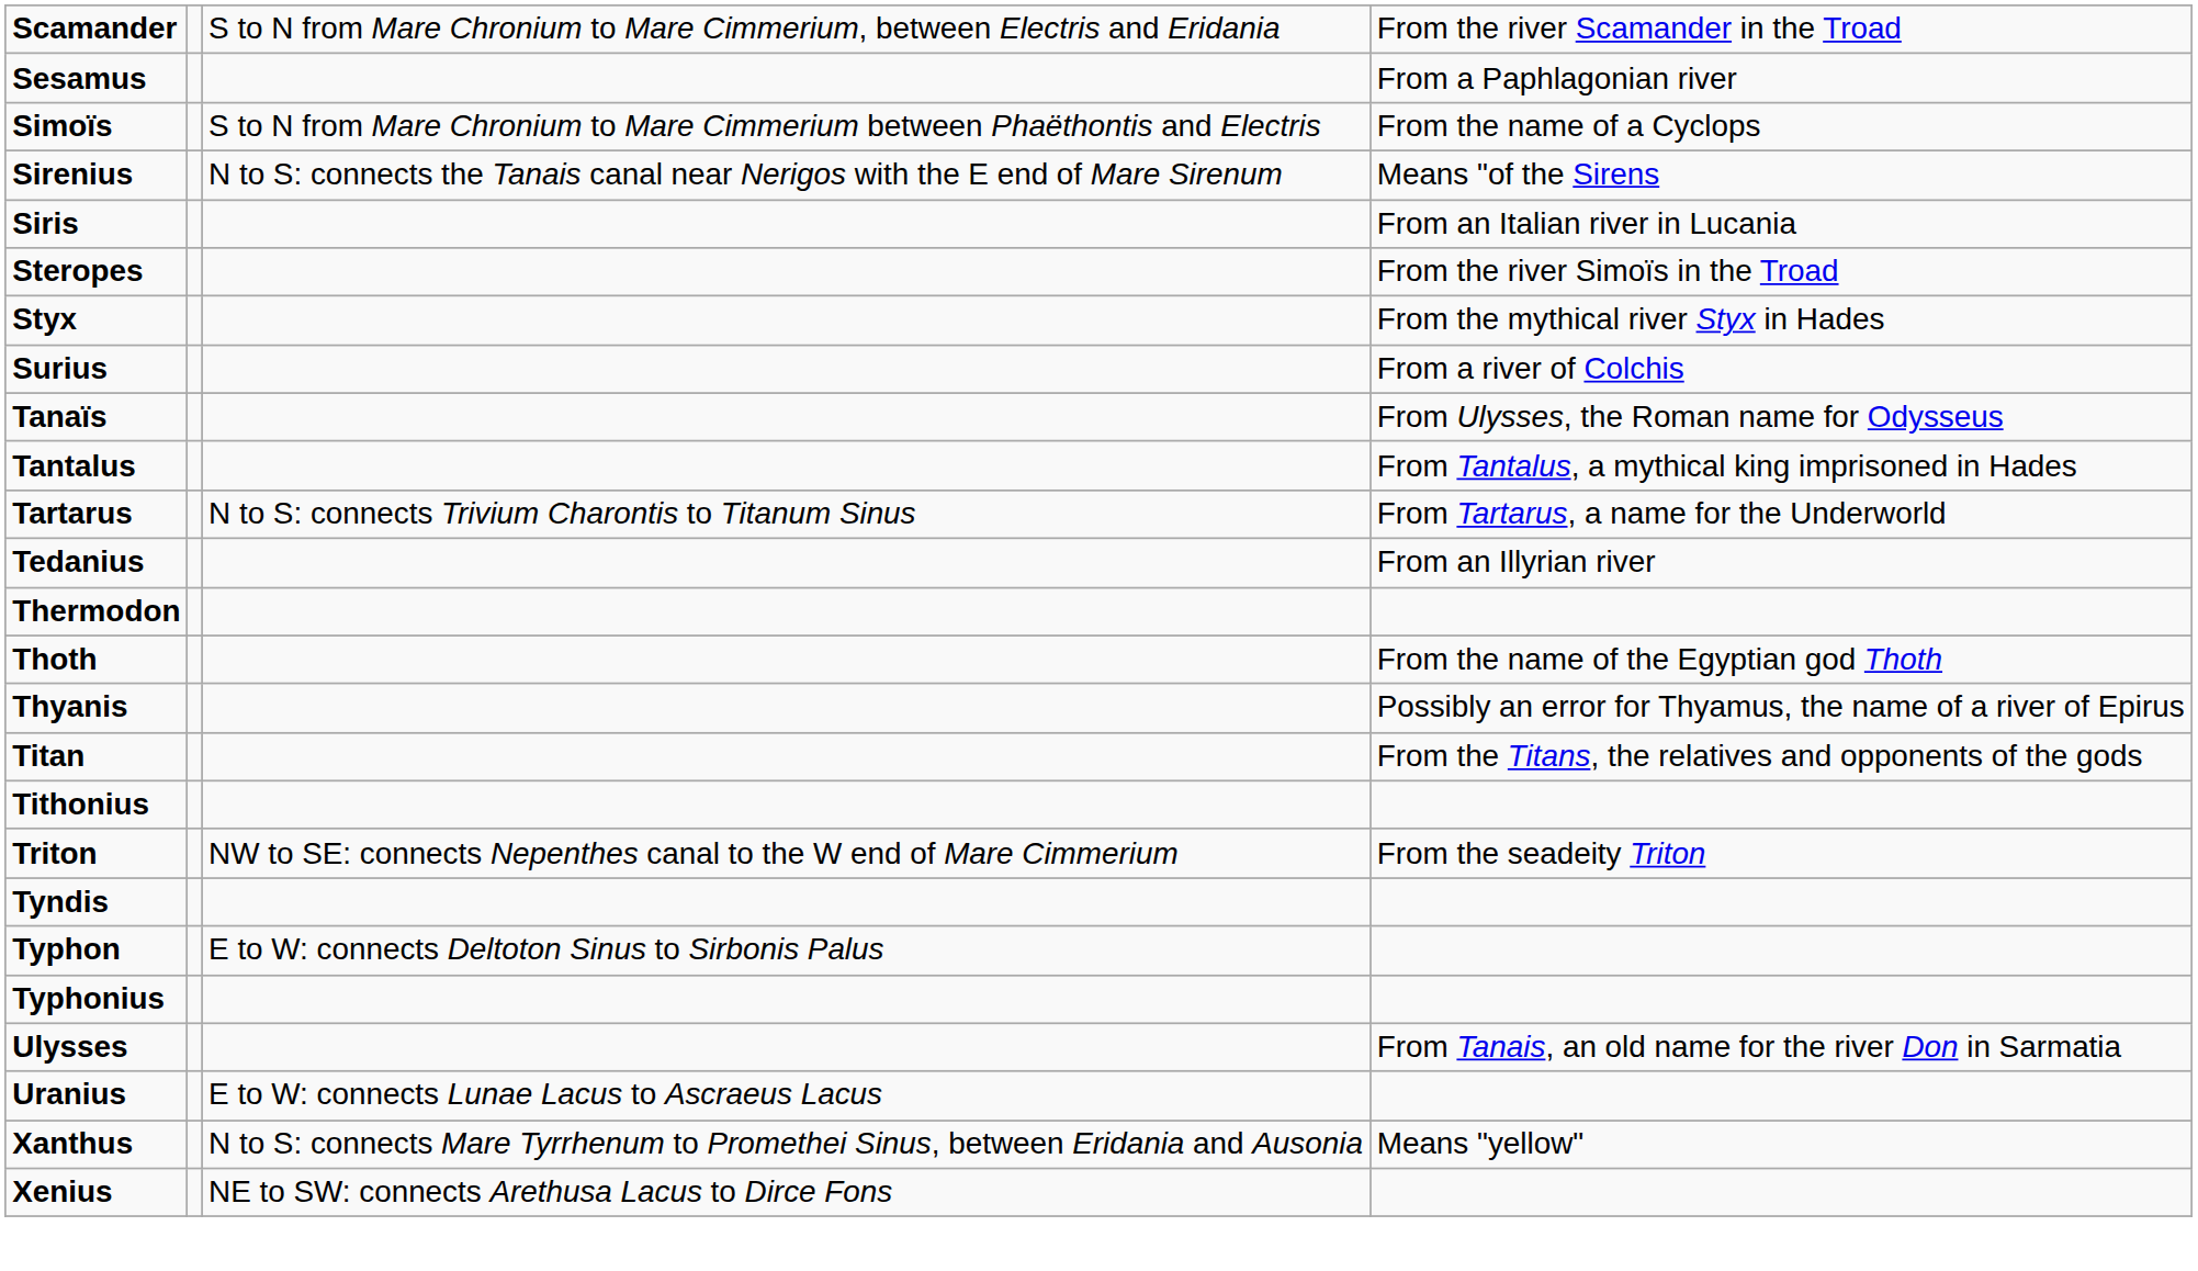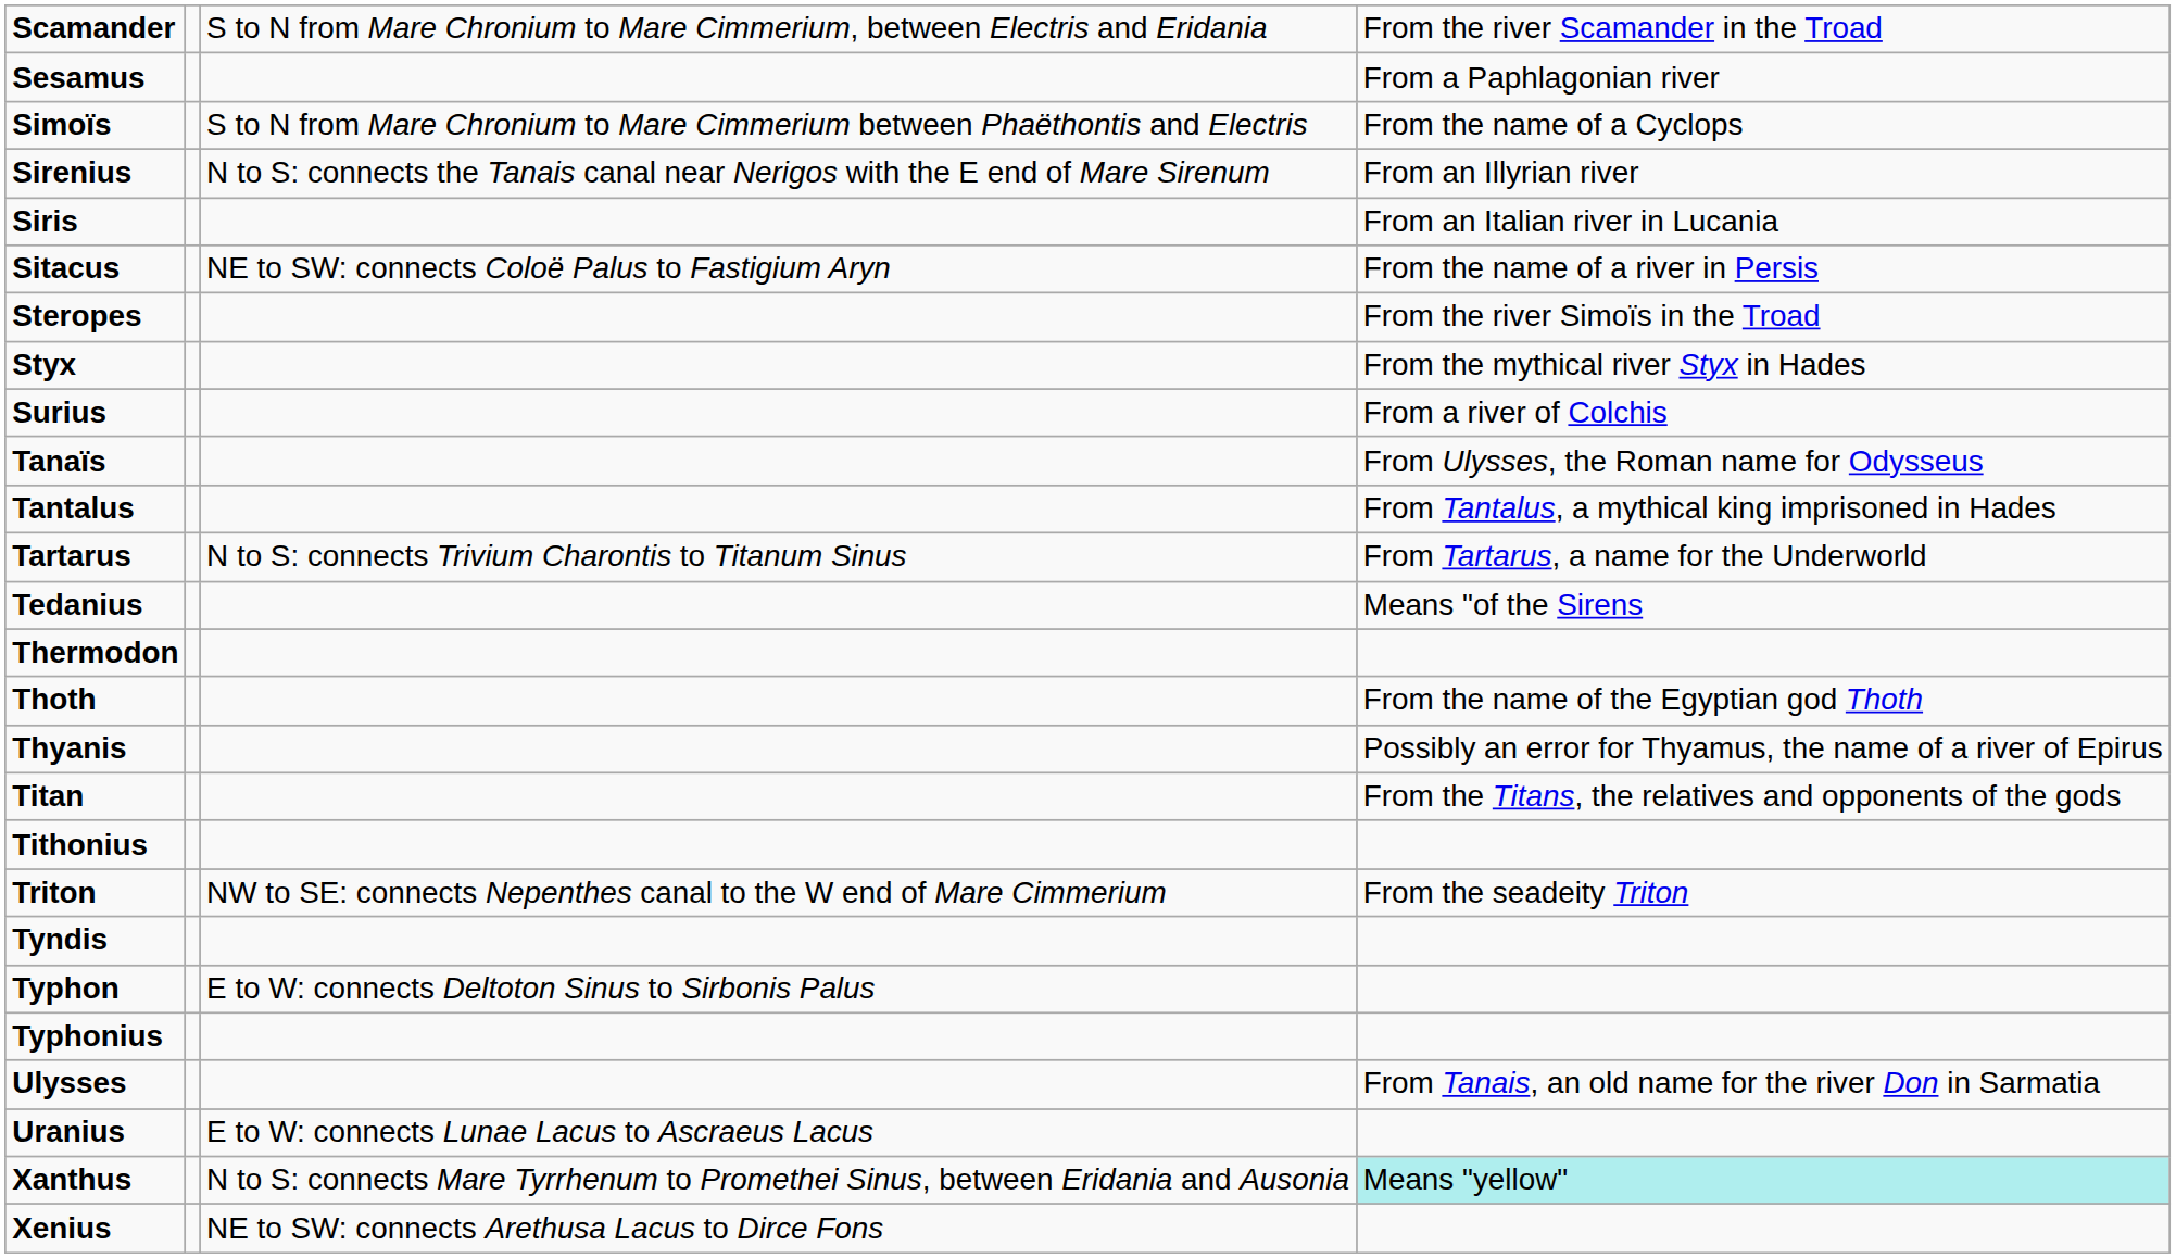 <table class="wikitable">
 <tr>
 <td><strong>Scamander</strong></td>
 <td></td>
 <td>S to N from <em>Mare Chronium</em> to <em>Mare Cimmerium</em>, between <em>Electris</em> and <em>Eridania</em></td>
 <td>From the river <a href='#'>Scamander</a> in the <a href='#'>Troad</a></td>
 </tr>
 <tr>
 <td><strong>Sesamus</strong></td>
 <td></td>
 <td></td>
 <td>From a Paphlagonian river</td>
 </tr>
 <tr>
 <td><strong>Simoïs</strong></td>
 <td></td>
 <td>S to N from <em>Mare Chronium</em> to <em>Mare Cimmerium</em> between <em>Phaëthontis</em> and <em>Electris</em></td>
 <td>From the name of a Cyclops</td>
 </tr>
 <tr>
 <td><strong>Sirenius</strong></td>
 <td></td>
 <td>N to S: connects the <em>Tanais</em> canal near <em>Nerigos</em> with the E end of <em>Mare Sirenum</em></td>
-<td>Means "of the <a href='#'>Sirens</a></td>
+<td>From an Illyrian river</td>
 </tr>
 <tr>
 <td><strong>Siris</strong></td>
 <td></td>
 <td></td>
 <td>From an Italian river in Lucania</td>
+</tr>
+<tr>
+<td><strong>Sitacus</strong></td>
+<td></td>
+<td>NE to SW: connects <em>Coloë Palus</em> to <em>Fastigium Aryn</em></td>
+<td>From the name of a river in <a href='#'>Persis</a></td>
 </tr>
 <tr>
 <td><strong>Steropes</strong></td>
 <td></td>
 <td></td>
 <td>From the river Simoïs in the <a href='#'>Troad</a></td>
 </tr>
 <tr>
 <td><strong>Styx</strong></td>
 <td></td>
 <td></td>
 <td>From the mythical river <em><a href='#'>Styx</a></em> in Hades</td>
 </tr>
 <tr>
 <td><strong>Surius</strong></td>
 <td></td>
 <td></td>
 <td>From a river of <a href='#'>Colchis</a></td>
 </tr>
 <tr>
 <td><strong>Tanaïs</strong></td>
 <td></td>
 <td></td>
 <td>From <em>Ulysses</em>, the Roman name for <a href='#'>Odysseus</a></td>
 </tr>
 <tr>
 <td><strong>Tantalus</strong></td>
 <td></td>
 <td></td>
 <td>From <em><a href='#'>Tantalus</a></em>, a mythical king imprisoned in Hades</td>
 </tr>
 <tr>
 <td><strong>Tartarus</strong></td>
 <td></td>
 <td>N to S: connects <em>Trivium Charontis</em> to <em>Titanum Sinus</em></td>
 <td>From <em><a href='#'>Tartarus</a></em>, a name for the Underworld</td>
 </tr>
 <tr>
 <td><strong>Tedanius</strong></td>
 <td></td>
 <td></td>
-<td>From an Illyrian river</td>
+<td>Means "of the <a href='#'>Sirens</a></td>
 </tr>
 <tr>
 <td><strong>Thermodon</strong></td>
 <td></td>
 <td></td>
 <td></td>
 </tr>
 <tr>
 <td><strong>Thoth</strong></td>
 <td></td>
 <td></td>
 <td>From the name of the Egyptian god <em><a href='#'>Thoth</a></em></td>
 </tr>
 <tr>
 <td><strong>Thyanis</strong></td>
 <td></td>
 <td></td>
 <td>Possibly an error for Thyamus, the name of a river of Epirus</td>
 </tr>
 <tr>
 <td><strong>Titan</strong></td>
 <td></td>
 <td></td>
 <td>From the <em><a href='#'>Titans</a></em>, the relatives and opponents of the gods</td>
 </tr>
 <tr>
 <td><strong>Tithonius</strong></td>
 <td></td>
 <td></td>
 <td></td>
 </tr>
 <tr>
 <td><strong>Triton</strong></td>
 <td></td>
 <td>NW to SE: connects <em>Nepenthes</em> canal to the W end of <em>Mare Cimmerium</em></td>
 <td>From the seadeity <em><a href='#'>Triton</a></em></td>
 </tr>
 <tr>
 <td><strong>Tyndis</strong></td>
 <td></td>
 <td></td>
 <td></td>
 </tr>
 <tr>
 <td><strong>Typhon</strong></td>
 <td></td>
 <td>E to W: connects <em>Deltoton Sinus</em> to <em>Sirbonis Palus</em></td>
 <td></td>
 </tr>
 <tr>
 <td><strong>Typhonius</strong></td>
 <td></td>
 <td></td>
 <td></td>
 </tr>
 <tr>
 <td><strong>Ulysses</strong></td>
 <td></td>
 <td></td>
 <td>From <em><a href='#'>Tanais</a></em>, an old name for the river <em><a href='#'>Don</a></em> in Sarmatia</td>
 </tr>
 <tr>
 <td><strong>Uranius</strong></td>
 <td></td>
 <td>E to W: connects <em>Lunae Lacus</em> to <em>Ascraeus Lacus</em></td>
 <td></td>
 </tr>
 <tr>
 <td><strong>Xanthus</strong></td>
 <td></td>
 <td>N to S: connects <em>Mare Tyrrhenum</em> to <em>Promethei Sinus</em>, between <em>Eridania</em> and <em>Ausonia</em></td>
-<td>Means "yellow"</td>
+<td style="background: paleturquoise;">Means "yellow"</td>
 </tr>
 <tr>
 <td><strong>Xenius</strong></td>
 <td></td>
 <td>NE to SW: connects <em>Arethusa Lacus</em> to <em>Dirce Fons</em></td>
 <td></td>
 </tr>
 </table>
